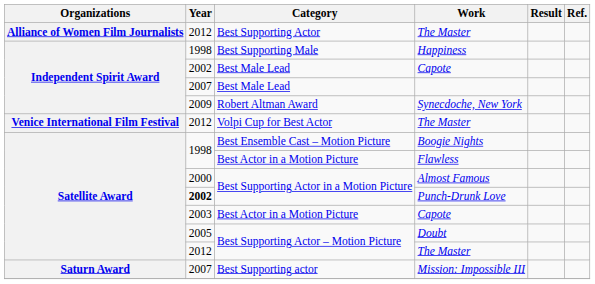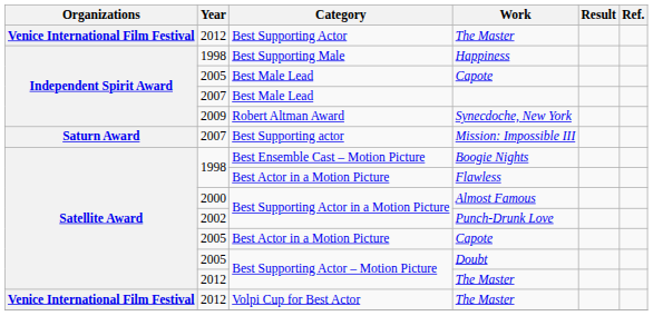 <table class="wikitable sortable plainrowheaders">
 <tr>
 <th>Organizations</th>
 <th>Year</th>
 <th>Category</th>
 <th>Work</th>
 <th>Result</th>
 <th class="unsortable">Ref.</th>
 </tr>
 <tr>
-<th rowspan="1" scope="row"><a href='#'>Alliance of Women Film Journalists</a></th>
+<th rowspan="1" scope="row"><a href='#'>Venice International Film Festival</a></th>
 <td rowspan="1">2012</td>
 <td><a href='#'>Best Supporting Actor</a></td>
 <td rowspan="1"><em><a href='#'>The Master</a></em></td>
 <td></td>
 <td></td>
 </tr>
 <tr>
 <th rowspan="4" scope="row"><a href='#'>Independent Spirit Award</a></th>
 <td>1998</td>
 <td><a href='#'>Best Supporting Male</a></td>
 <td><em><a href='#'>Happiness</a></em></td>
 <td></td>
 <td></td>
 </tr>
 <tr>
-<td>2002</td>
+<td>2005</td>
 <td><a href='#'>Best Male Lead</a></td>
 <td><em><a href='#'>Capote</a></em></td>
 <td></td>
 <td></td>
 </tr>
 <tr>
 <td>2007</td>
 <td><a href='#'>Best Male Lead</a></td>
 <td><em></em></td>
 <td></td>
 <td></td>
 </tr>
 <tr>
 <td>2009</td>
 <td><a href='#'>Robert Altman Award</a></td>
 <td><em><a href='#'>Synecdoche, New York</a></em></td>
 <td></td>
 <td></td>
 </tr>
 <tr>
-<th rowspan="1" scope="row"><a href='#'>Venice International Film Festival</a></th>
-<td>2012</td>
-<td><a href='#'>Volpi Cup for Best Actor</a></td>
-<td><em><a href='#'>The Master</a></em></td>
+<th rowspan="1" scope="row"><a href='#'>Saturn Award</a></th>
+<td rowspan="1">2007</td>
+<td><a href='#'>Best Supporting actor</a></td>
+<td><em><a href='#'>Mission: Impossible III</a></em></td>
 <td></td>
 <td></td>
 </tr>
 <tr>
 <th rowspan="7" scope="row"><a href='#'>Satellite Award</a></th>
 <td rowspan="2">1998</td>
 <td><a href='#'>Best Ensemble Cast – Motion Picture</a></td>
 <td><em><a href='#'>Boogie Nights</a></em></td>
 <td></td>
 <td></td>
 </tr>
 <tr>
 <td><a href='#'>Best Actor in a Motion Picture</a></td>
 <td><em><a href='#'>Flawless</a></em></td>
 <td></td>
 <td></td>
 </tr>
 <tr>
 <td>2000</td>
 <td rowspan=2><a href='#'>Best Supporting Actor in a Motion Picture</a></td>
 <td><em><a href='#'>Almost Famous</a></em></td>
 <td></td>
 <td></td>
 </tr>
 <tr>
-<td><strong>2002</strong></td>
+<td>2002</td>
 <td><em><a href='#'>Punch-Drunk Love</a></em></td>
 <td></td>
 <td></td>
 </tr>
 <tr>
-<td>2003</td>
+<td>2005</td>
 <td><a href='#'>Best Actor in a Motion Picture</a></td>
 <td><em><a href='#'>Capote</a></em></td>
 <td></td>
 <td></td>
 </tr>
 <tr>
 <td>2005</td>
 <td rowspan=2><a href='#'>Best Supporting Actor – Motion Picture</a></td>
 <td><em><a href='#'>Doubt</a></em></td>
 <td></td>
 <td></td>
 </tr>
 <tr>
 <td>2012</td>
 <td><em><a href='#'>The Master</a></em></td>
 <td></td>
 <td></td>
 </tr>
 <tr>
-<th rowspan="1" scope="row"><a href='#'>Saturn Award</a></th>
-<td rowspan="1">2007</td>
-<td><a href='#'>Best Supporting actor</a></td>
-<td><em><a href='#'>Mission: Impossible III</a></em></td>
+<th rowspan="1" scope="row"><a href='#'>Venice International Film Festival</a></th>
+<td>2012</td>
+<td><a href='#'>Volpi Cup for Best Actor</a></td>
+<td><em><a href='#'>The Master</a></em></td>
 <td></td>
 <td></td>
 </tr>
 <tr>
 </tr>
 </table>
